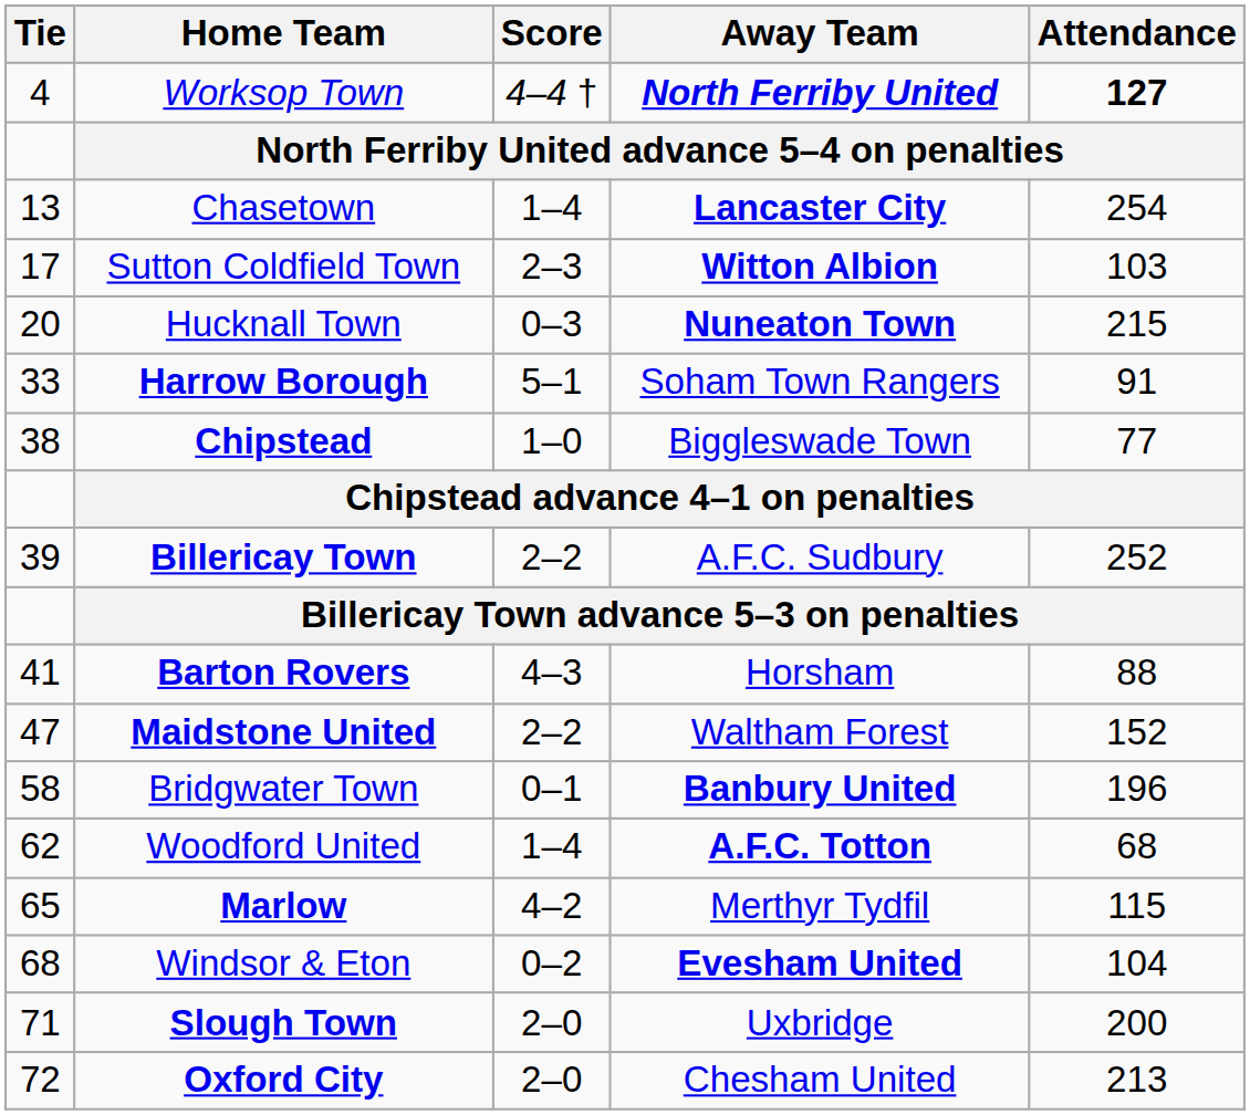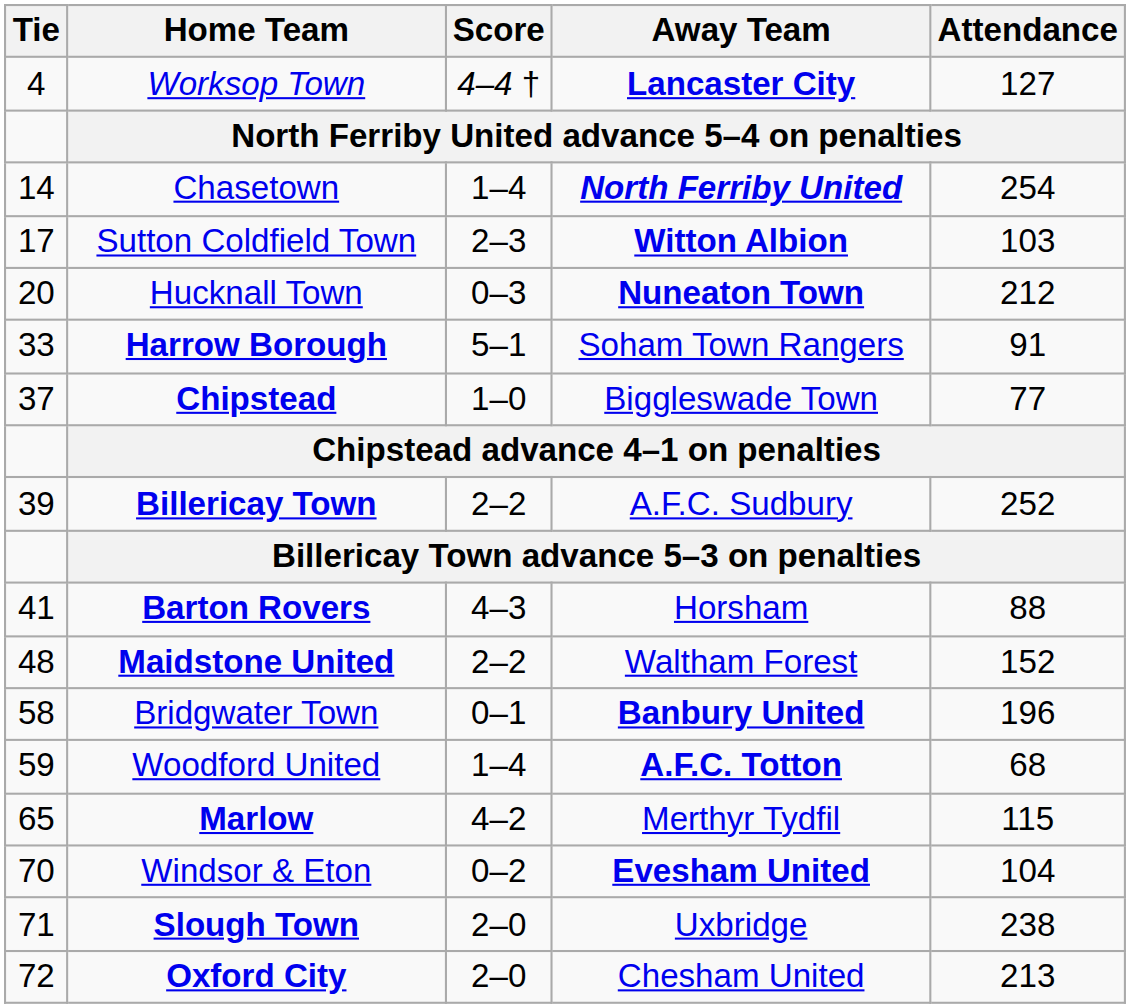 <table class="wikitable" style="text-align:center;">
 <tr>
 <th width=20>Tie</th>
 <th width=175>Home Team</th>
 <th width=20>Score</th>
 <th width=175>Away Team</th>
 <th width=20>Attendance</th>
 </tr>
 <tr>
 <td>4</td>
 <td><em><a href='#'>Worksop Town</a></em></td>
 <td><em>4–4</em> †</td>
-<td><strong><em><a href='#'>North Ferriby United</a></em></strong></td>
-<td><strong>127</strong></td>
+<td><strong><a href='#'>Lancaster City</a></strong></td>
+<td>127</td>
 </tr>
 <tr>
 <td></td>
 <th colspan=5>North Ferriby United advance 5–4 on penalties</th>
 </tr>
 <tr>
-<td>13</td>
+<td>14</td>
 <td><a href='#'>Chasetown</a></td>
 <td>1–4</td>
-<td><strong><a href='#'>Lancaster City</a></strong></td>
+<td><strong><em><a href='#'>North Ferriby United</a></em></strong></td>
 <td>254</td>
 </tr>
 <tr>
 <td>17</td>
 <td><a href='#'>Sutton Coldfield Town</a></td>
 <td>2–3</td>
 <td><strong><a href='#'>Witton Albion</a></strong></td>
 <td>103</td>
 </tr>
 <tr>
 <td>20</td>
 <td><a href='#'>Hucknall Town</a></td>
 <td>0–3</td>
 <td><strong><a href='#'>Nuneaton Town</a></strong></td>
-<td>215</td>
+<td>212</td>
 </tr>
 <tr>
 <td>33</td>
 <td><strong><a href='#'>Harrow Borough</a></strong></td>
 <td>5–1</td>
 <td><a href='#'>Soham Town Rangers</a></td>
 <td>91</td>
 </tr>
 <tr>
-<td>38</td>
+<td>37</td>
 <td><strong><a href='#'>Chipstead</a></strong></td>
 <td>1–0</td>
 <td><a href='#'>Biggleswade Town</a></td>
 <td>77</td>
 </tr>
 <tr>
 <td></td>
 <th colspan=5>Chipstead advance 4–1 on penalties</th>
 </tr>
 <tr>
 <td>39</td>
 <td><strong><a href='#'>Billericay Town</a></strong></td>
 <td>2–2</td>
 <td><a href='#'>A.F.C. Sudbury</a></td>
 <td>252</td>
 </tr>
 <tr>
 <td></td>
 <th colspan=5>Billericay Town advance 5–3 on penalties</th>
 </tr>
 <tr>
 <td>41</td>
 <td><strong><a href='#'>Barton Rovers</a></strong></td>
 <td>4–3</td>
 <td><a href='#'>Horsham</a></td>
 <td>88</td>
 </tr>
 <tr>
-<td>47</td>
+<td>48</td>
 <td><strong><a href='#'>Maidstone United</a></strong></td>
 <td>2–2</td>
 <td><a href='#'>Waltham Forest</a></td>
 <td>152</td>
 </tr>
 <tr>
 <td>58</td>
 <td><a href='#'>Bridgwater Town</a></td>
 <td>0–1</td>
 <td><strong><a href='#'>Banbury United</a></strong></td>
 <td>196</td>
 </tr>
 <tr>
-<td>62</td>
+<td>59</td>
 <td><a href='#'>Woodford United</a></td>
 <td>1–4</td>
 <td><strong><a href='#'>A.F.C. Totton</a></strong></td>
 <td>68</td>
 </tr>
 <tr>
 <td>65</td>
 <td><strong><a href='#'>Marlow</a></strong></td>
 <td>4–2</td>
 <td><a href='#'>Merthyr Tydfil</a></td>
 <td>115</td>
 </tr>
 <tr>
-<td>68</td>
+<td>70</td>
 <td><a href='#'>Windsor & Eton</a></td>
 <td>0–2</td>
 <td><strong><a href='#'>Evesham United</a></strong></td>
 <td>104</td>
 </tr>
 <tr>
 <td>71</td>
 <td><strong><a href='#'>Slough Town</a></strong></td>
 <td>2–0</td>
 <td><a href='#'>Uxbridge</a></td>
-<td>200</td>
+<td>238</td>
 </tr>
 <tr>
 <td>72</td>
 <td><strong><a href='#'>Oxford City</a></strong></td>
 <td>2–0</td>
 <td><a href='#'>Chesham United</a></td>
 <td>213</td>
 </tr>
 </table>
